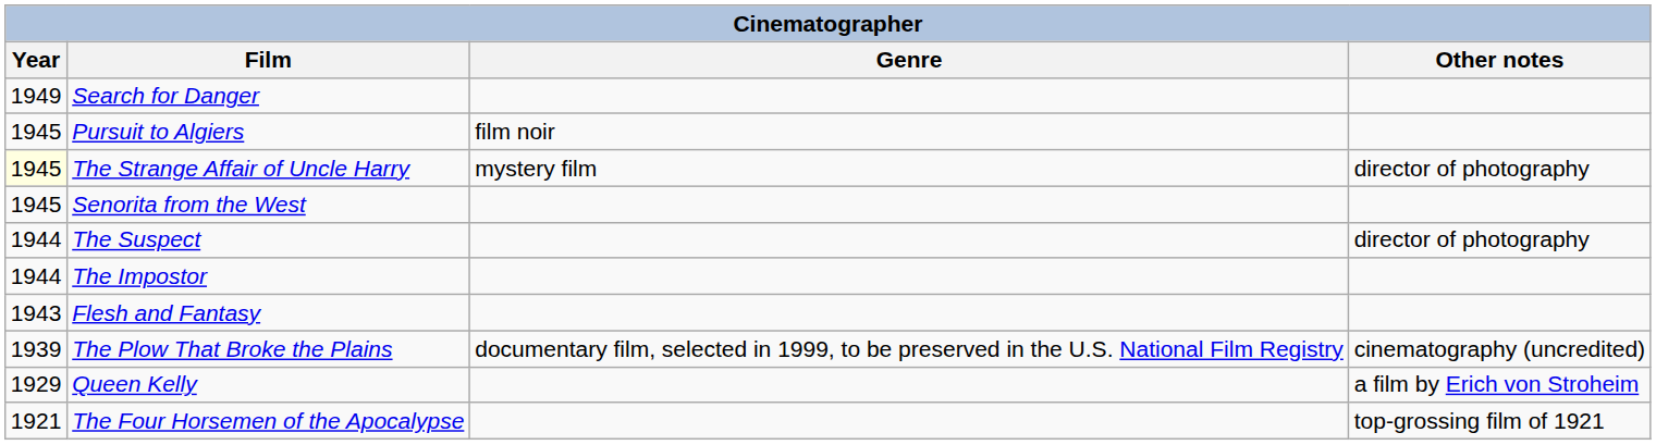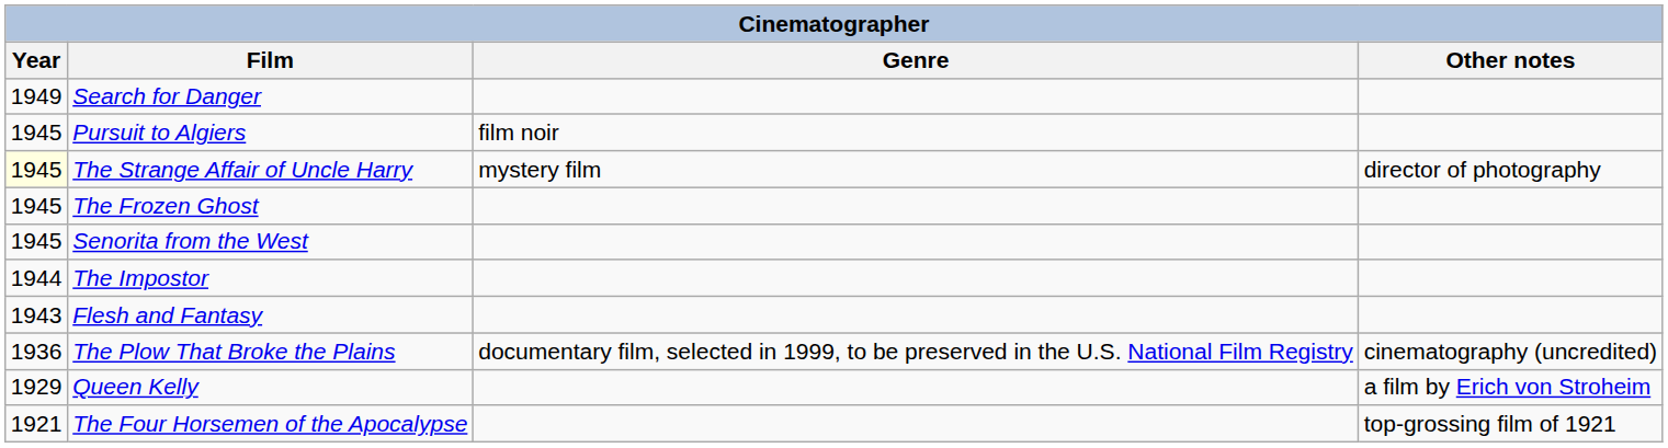 <table class="wikitable" style="font-size: 90%;">
 <tr>
 <th colspan="4" style="background: LightSteelBlue;">Cinematographer</th>
 </tr>
 <tr>
 <th>Year</th>
 <th>Film</th>
 <th>Genre</th>
 <th>Other notes</th>
 </tr>
 <tr>
 <td>1949</td>
 <td><em><a href='#'>Search for Danger</a></em></td>
 <td></td>
 <td></td>
 </tr>
 <tr>
 <td>1945</td>
 <td><em><a href='#'>Pursuit to Algiers</a></em></td>
 <td>film noir</td>
 <td></td>
 </tr>
 <tr>
 <td style="background: lightyellow;">1945</td>
 <td><em><a href='#'>The Strange Affair of Uncle Harry</a></em></td>
 <td>mystery film</td>
 <td>director of photography</td>
 </tr>
 <tr>
 <td>1945</td>
-<td><em><a href='#'>Senorita from the West</a></em></td>
+<td><em><a href='#'>The Frozen Ghost</a></em></td>
 <td></td>
 <td></td>
 </tr>
 <tr>
-<td>1944</td>
-<td><em><a href='#'>The Suspect</a></em></td>
+<td>1945</td>
+<td><em><a href='#'>Senorita from the West</a></em></td>
 <td></td>
-<td>director of photography</td>
+<td></td>
 </tr>
 <tr>
 <td>1944</td>
 <td><em><a href='#'>The Impostor</a></em></td>
 <td></td>
 <td></td>
 </tr>
 <tr>
 <td>1943</td>
 <td><em><a href='#'>Flesh and Fantasy</a></em></td>
 <td></td>
 <td></td>
 </tr>
 <tr>
-<td>1939</td>
+<td>1936</td>
 <td><em><a href='#'>The Plow That Broke the Plains</a></em></td>
 <td>documentary film, selected in 1999, to be preserved in the U.S. <a href='#'>National Film Registry</a></td>
 <td>cinematography (uncredited)</td>
 </tr>
 <tr>
 <td>1929</td>
 <td><em><a href='#'>Queen Kelly</a></em></td>
 <td></td>
 <td>a film by <a href='#'>Erich von Stroheim</a></td>
 </tr>
 <tr>
 <td>1921</td>
 <td><em><a href='#'>The Four Horsemen of the Apocalypse</a></em></td>
 <td></td>
 <td>top-grossing film of 1921</td>
 </tr>
 </table>
